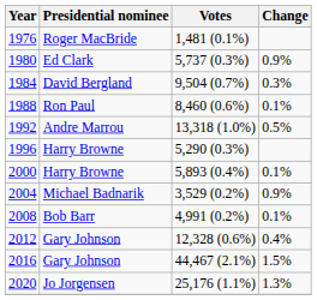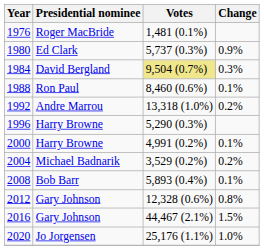 <table class="wikitable">
 <tr>
 <th>Year</th>
 <th>Presidential nominee</th>
 <th>Votes</th>
 <th>Change</th>
 </tr>
 <tr>
 <td><a href='#'>1976</a></td>
 <td><a href='#'>Roger MacBride</a></td>
 <td>1,481 (0.1%)</td>
 <td></td>
 </tr>
 <tr>
 <td><a href='#'>1980</a></td>
 <td><a href='#'>Ed Clark</a></td>
 <td>5,737 (0.3%)</td>
 <td> 0.9%</td>
 </tr>
 <tr>
 <td><a href='#'>1984</a></td>
 <td><a href='#'>David Bergland</a></td>
-<td>9,504 (0.7%)</td>
+<td style="background: khaki;">9,504 (0.7%)</td>
 <td> 0.3%</td>
 </tr>
 <tr>
 <td><a href='#'>1988</a></td>
 <td><a href='#'>Ron Paul</a></td>
 <td>8,460 (0.6%)</td>
 <td> 0.1%</td>
 </tr>
 <tr>
 <td><a href='#'>1992</a></td>
 <td><a href='#'>Andre Marrou</a></td>
 <td>13,318 (1.0%)</td>
-<td> 0.5%</td>
+<td> 0.2%</td>
 </tr>
 <tr>
 <td><a href='#'>1996</a></td>
 <td><a href='#'>Harry Browne</a></td>
 <td>5,290 (0.3%)</td>
 <td></td>
 </tr>
 <tr>
 <td><a href='#'>2000</a></td>
 <td><a href='#'>Harry Browne</a></td>
-<td>5,893  (0.4%)</td>
+<td>4,991 (0.2%)</td>
 <td> 0.1%</td>
 </tr>
 <tr>
 <td><a href='#'>2004</a></td>
 <td><a href='#'>Michael Badnarik</a></td>
 <td>3,529 (0.2%)</td>
-<td> 0.9%</td>
+<td> 0.2%</td>
 </tr>
 <tr>
 <td><a href='#'>2008</a></td>
 <td><a href='#'>Bob Barr</a></td>
-<td>4,991 (0.2%)</td>
+<td>5,893  (0.4%)</td>
 <td> 0.1%</td>
 </tr>
 <tr>
 <td><a href='#'>2012</a></td>
 <td><a href='#'>Gary Johnson</a></td>
 <td>12,328 (0.6%)</td>
-<td> 0.4%</td>
+<td> 0.8%</td>
 </tr>
 <tr>
 <td><a href='#'>2016</a></td>
 <td><a href='#'>Gary Johnson</a></td>
 <td>44,467 (2.1%)</td>
 <td> 1.5%</td>
 </tr>
 <tr>
 <td><a href='#'>2020</a></td>
 <td><a href='#'>Jo Jorgensen</a></td>
 <td>25,176 (1.1%)</td>
-<td> 1.3%</td>
+<td> 1.0%</td>
 </tr>
 <tr>
 </tr>
 </table>
